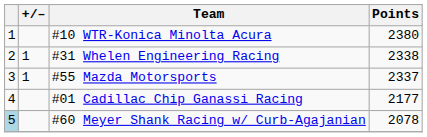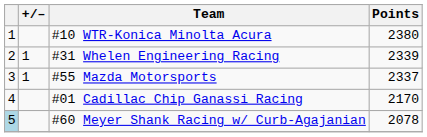 <table class="wikitable" style="font-size: 95%;">
 <tr>
 <th scope="col"></th>
 <th scope="col">+/–</th>
 <th scope="col">Team</th>
 <th scope="col">Points</th>
 </tr>
 <tr>
 <td align=center>1</td>
 <td align="left"></td>
 <td> #10 <a href='#'>WTR-Konica Minolta Acura</a></td>
 <td align=right>2380</td>
 </tr>
 <tr>
 <td align=center>2</td>
 <td align="left"> 1</td>
 <td> #31 <a href='#'>Whelen Engineering Racing</a></td>
-<td align=right>2338</td>
+<td align=right>2339</td>
 </tr>
 <tr>
 <td align=center>3</td>
 <td align="left"> 1</td>
 <td> #55 <a href='#'>Mazda Motorsports</a></td>
 <td align=right>2337</td>
 </tr>
 <tr>
 <td align=center>4</td>
 <td align="left"></td>
 <td> #01 <a href='#'>Cadillac Chip Ganassi Racing</a></td>
-<td align=right>2177</td>
+<td align=right>2170</td>
 </tr>
 <tr>
 <td align=center style="background: lightblue;">5</td>
 <td align="left"></td>
 <td> #60 <a href='#'>Meyer Shank Racing w/ Curb-Agajanian</a></td>
 <td align=right>2078</td>
 </tr>
 <tr>
 </tr>
 </table>
